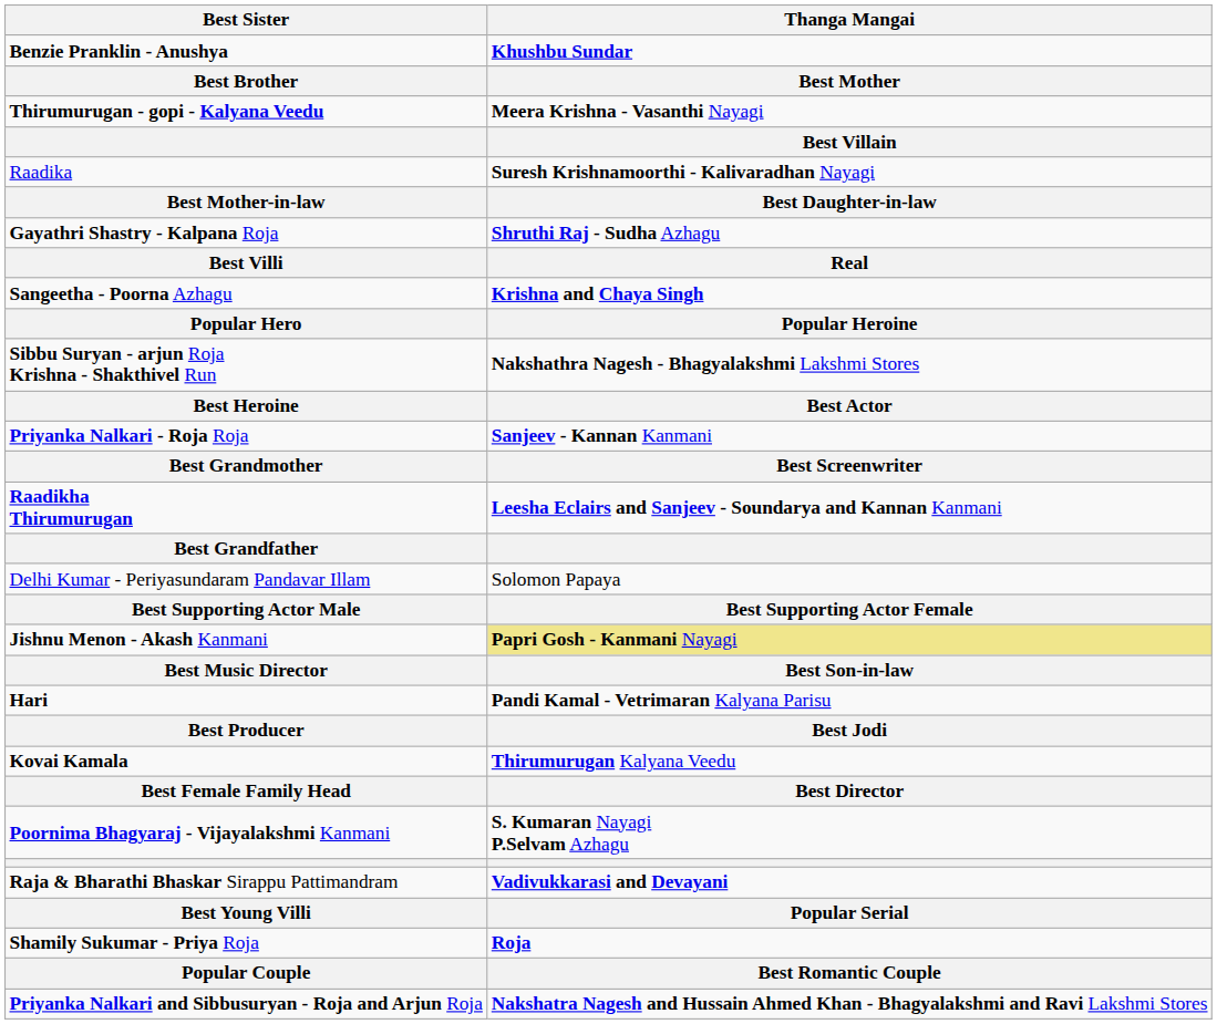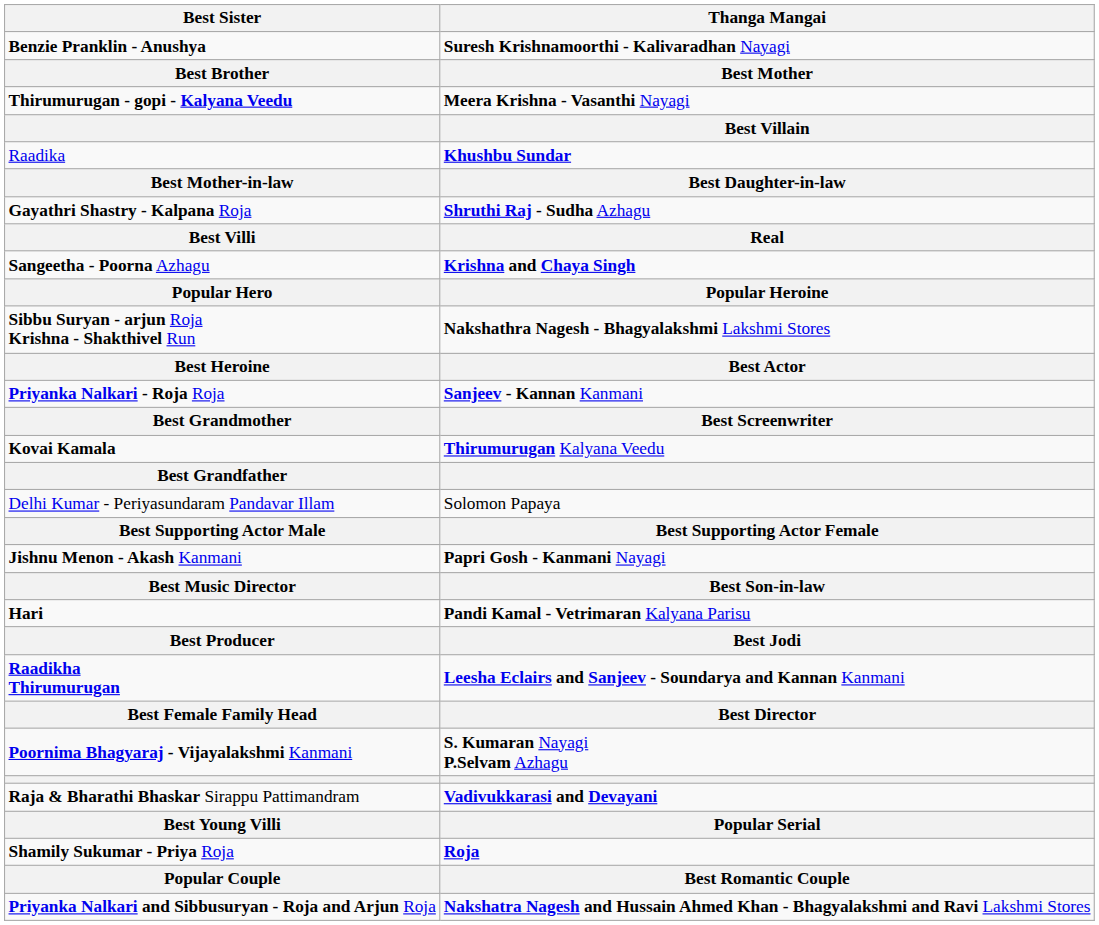 <table class="wikitable">
 <tr>
 <th>Best Sister</th>
 <th>Thanga Mangai</th>
 </tr>
 <tr>
 <td><strong>Benzie Pranklin - Anushya</strong></td>
-<td><strong><a href='#'>Khushbu Sundar</a></strong></td>
+<td><strong>Suresh Krishnamoorthi - Kalivaradhan</strong> <a href='#'>Nayagi</a></td>
 </tr>
 <tr>
 <th>Best Brother</th>
 <th>Best Mother</th>
 </tr>
 <tr>
 <td><strong>Thirumurugan - gopi - <a href='#'>Kalyana Veedu</a></strong></td>
 <td><strong>Meera Krishna - Vasanthi</strong> <a href='#'>Nayagi</a></td>
 </tr>
 <tr>
 <th></th>
 <th>Best Villain</th>
 </tr>
 <tr>
 <td><a href='#'>Raadika</a></td>
-<td><strong>Suresh Krishnamoorthi - Kalivaradhan</strong> <a href='#'>Nayagi</a></td>
+<td><strong><a href='#'>Khushbu Sundar</a></strong></td>
 </tr>
 <tr>
 <th>Best Mother-in-law</th>
 <th>Best Daughter-in-law</th>
 </tr>
 <tr>
 <td><strong>Gayathri Shastry - Kalpana</strong> <a href='#'>Roja</a></td>
 <td><strong><a href='#'>Shruthi Raj</a></strong> <strong>- Sudha</strong> <a href='#'>Azhagu</a></td>
 </tr>
 <tr>
 <th>Best Villi</th>
 <th>Real</th>
 </tr>
 <tr>
 <td><strong>Sangeetha - Poorna</strong> <a href='#'>Azhagu</a></td>
 <td><strong><a href='#'>Krishna</a> and <a href='#'>Chaya Singh</a></strong></td>
 </tr>
 <tr>
 <th>Popular Hero</th>
 <th>Popular Heroine</th>
 </tr>
 <tr>
 <td><strong>Sibbu Suryan - arjun</strong> <a href='#'>Roja</a><br><strong>Krishna - Shakthivel</strong> <a href='#'>Run</a></td>
 <td><strong>Nakshathra Nagesh - Bhagyalakshmi</strong> <a href='#'>Lakshmi Stores</a></td>
 </tr>
 <tr>
 <th>Best Heroine</th>
 <th>Best Actor</th>
 </tr>
 <tr>
 <td><strong><a href='#'>Priyanka Nalkari</a> - Roja</strong> <a href='#'>Roja</a></td>
 <td><strong><a href='#'>Sanjeev</a> - Kannan</strong> <a href='#'>Kanmani</a></td>
 </tr>
 <tr>
 <th>Best Grandmother</th>
 <th>Best Screenwriter</th>
 </tr>
 <tr>
-<td><strong><a href='#'>Raadikha</a></strong><br><a href='#'><strong>Thirumurugan</strong></a></td>
-<td><strong><a href='#'>Leesha Eclairs</a> and <a href='#'>Sanjeev</a> - Soundarya and Kannan</strong> <a href='#'>Kanmani</a></td>
+<td><strong>Kovai Kamala</strong></td>
+<td><strong><a href='#'>Thirumurugan</a></strong> <a href='#'>Kalyana Veedu</a></td>
 </tr>
 <tr>
 <th>Best Grandfather</th>
 <th></th>
 </tr>
 <tr>
 <td><a href='#'>Delhi Kumar</a> - Periyasundaram <a href='#'>Pandavar Illam</a></td>
 <td>Solomon Papaya</td>
 </tr>
 <tr>
 <th>Best Supporting Actor Male</th>
 <th>Best Supporting Actor Female</th>
 </tr>
 <tr>
 <td><strong>Jishnu Menon - Akash</strong> <a href='#'>Kanmani</a></td>
-<td style="background: khaki;"><strong>Papri Gosh - Kanmani</strong> <a href='#'>Nayagi</a></td>
+<td><strong>Papri Gosh - Kanmani</strong> <a href='#'>Nayagi</a></td>
 </tr>
 <tr>
 <th>Best Music Director</th>
 <th>Best Son-in-law</th>
 </tr>
 <tr>
 <td><strong>Hari</strong></td>
 <td><strong>Pandi Kamal - Vetrimaran</strong> <a href='#'>Kalyana Parisu</a></td>
 </tr>
 <tr>
 <th>Best Producer</th>
 <th>Best Jodi</th>
 </tr>
 <tr>
-<td><strong>Kovai Kamala</strong></td>
-<td><strong><a href='#'>Thirumurugan</a></strong> <a href='#'>Kalyana Veedu</a></td>
+<td><strong><a href='#'>Raadikha</a></strong><br><a href='#'><strong>Thirumurugan</strong></a></td>
+<td><strong><a href='#'>Leesha Eclairs</a> and <a href='#'>Sanjeev</a> - Soundarya and Kannan</strong> <a href='#'>Kanmani</a></td>
 </tr>
 <tr>
 <th>Best Female Family Head</th>
 <th>Best Director</th>
 </tr>
 <tr>
 <td><strong><a href='#'>Poornima Bhagyaraj</a> - Vijayalakshmi</strong> <a href='#'>Kanmani</a></td>
 <td><strong>S. Kumaran</strong> <a href='#'>Nayagi</a><br><strong>P.Selvam</strong> <a href='#'>Azhagu</a></td>
 </tr>
 <tr>
 <th></th>
 <th></th>
 </tr>
 <tr>
 <td><strong>Raja & Bharathi Bhaskar</strong> Sirappu Pattimandram</td>
 <td><strong><a href='#'>Vadivukkarasi</a> and <a href='#'>Devayani</a></strong></td>
 </tr>
 <tr>
 <th>Best Young Villi</th>
 <th>Popular Serial</th>
 </tr>
 <tr>
 <td><strong>Shamily Sukumar - Priya</strong> <a href='#'>Roja</a></td>
 <td><a href='#'><strong>Roja</strong></a></td>
 </tr>
 <tr>
 <th>Popular Couple</th>
 <th>Best Romantic Couple</th>
 </tr>
 <tr>
 <td><strong><a href='#'>Priyanka Nalkari</a> and Sibbusuryan - Roja and Arjun</strong> <a href='#'>Roja</a></td>
 <td><strong><a href='#'>Nakshatra Nagesh</a> and Hussain Ahmed Khan - Bhagyalakshmi and Ravi</strong> <a href='#'>Lakshmi Stores</a></td>
 </tr>
 </table>
